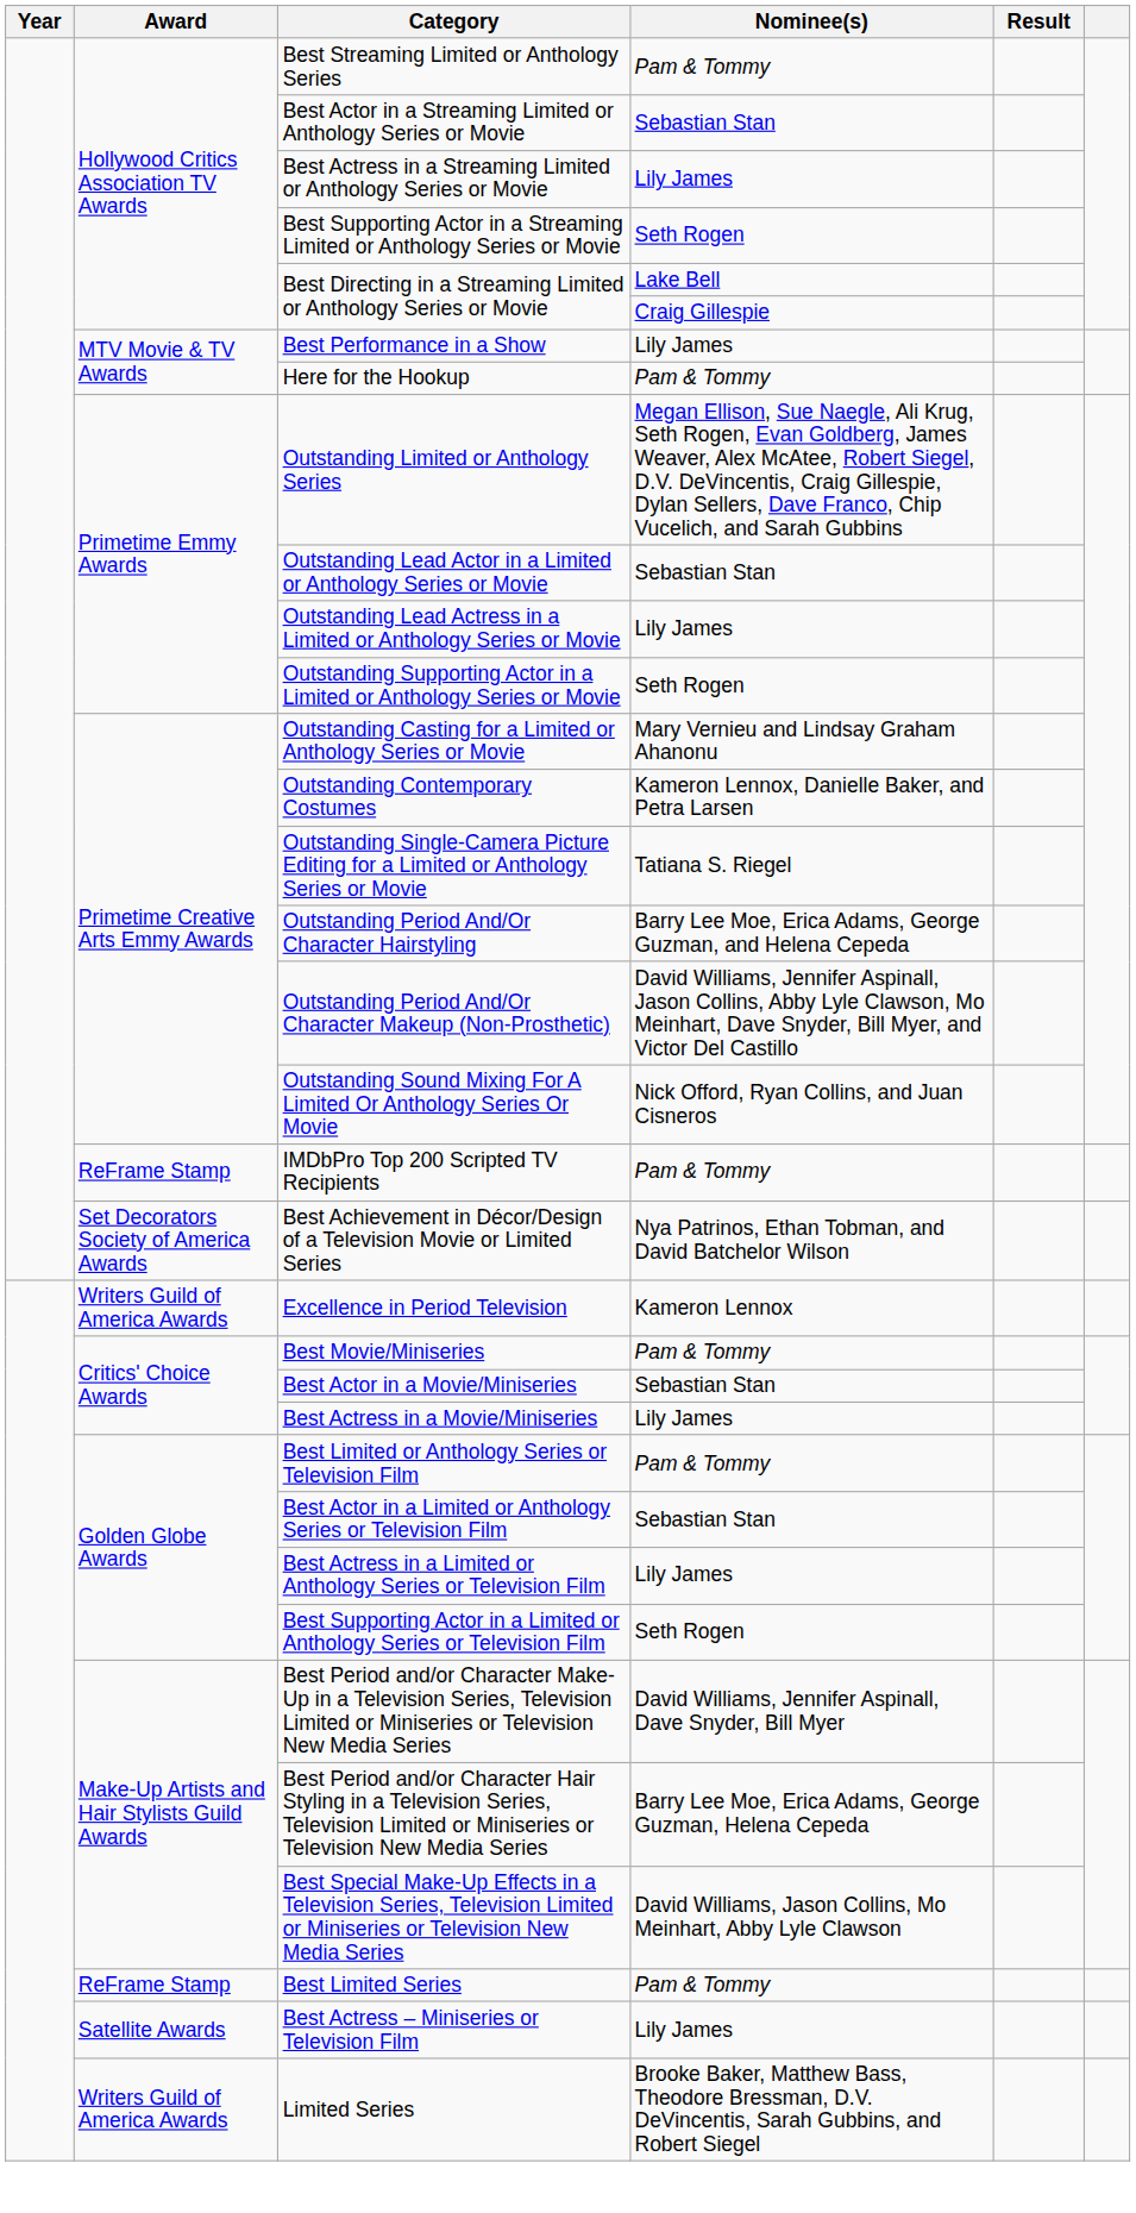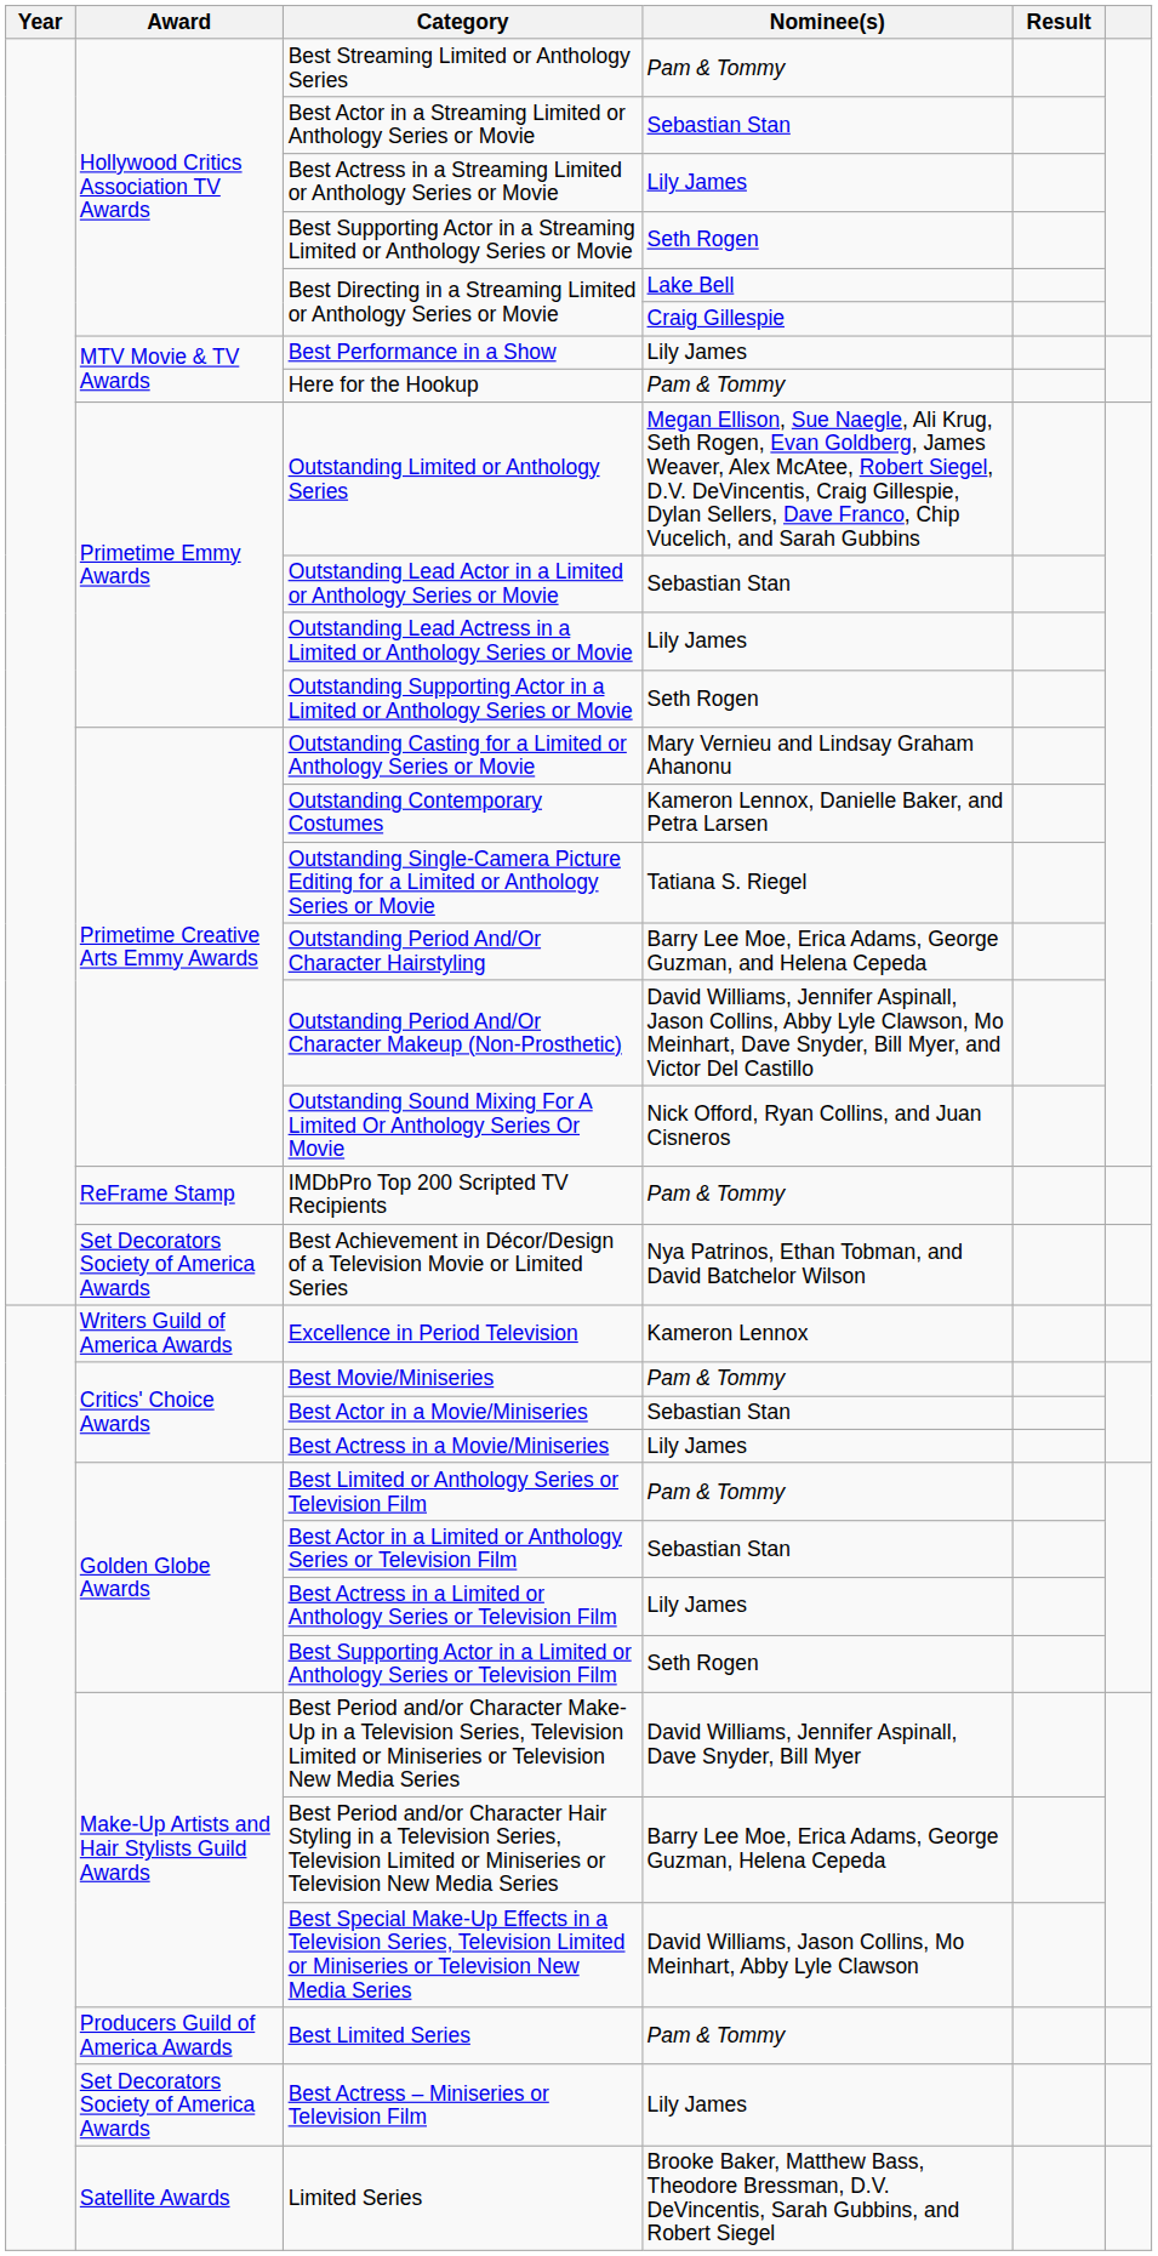 <table class="wikitable">
 <tr>
 <th scope="col" style="width:6%;">Year</th>
 <th scope="col" style="width:18%;">Award</th>
 <th scope="col" style="width:31%;">Category</th>
 <th scope="col" style="width:32%;">Nominee(s)</th>
 <th scope="col" style="width:8%;">Result</th>
 <th scope="col" style="width:4%;" class="unsortable"></th>
 </tr>
 <tr>
 <td rowspan="20"></td>
 <td rowspan="6"><a href='#'>Hollywood Critics Association TV Awards</a></td>
 <td>Best Streaming Limited or Anthology Series</td>
 <td><em>Pam & Tommy</em></td>
 <td></td>
 <td rowspan="6" align="center"></td>
 </tr>
 <tr>
 <td>Best Actor in a Streaming Limited or Anthology Series or Movie</td>
 <td><a href='#'>Sebastian Stan</a></td>
 <td></td>
 </tr>
 <tr>
 <td>Best Actress in a Streaming Limited or Anthology Series or Movie</td>
 <td><a href='#'>Lily James</a></td>
 <td></td>
 </tr>
 <tr>
 <td>Best Supporting Actor in a Streaming Limited or Anthology Series or Movie</td>
 <td><a href='#'>Seth Rogen</a></td>
 <td></td>
 </tr>
 <tr>
 <td rowspan="2">Best Directing in a Streaming Limited or Anthology Series or Movie</td>
 <td><a href='#'>Lake Bell</a> </td>
 <td></td>
 </tr>
 <tr>
 <td><a href='#'>Craig Gillespie</a> </td>
 <td></td>
 </tr>
 <tr>
 <td rowspan="2"><a href='#'>MTV Movie & TV Awards</a></td>
 <td><a href='#'>Best Performance in a Show</a></td>
 <td>Lily James</td>
 <td></td>
 <td rowspan="2" align="center"></td>
 </tr>
 <tr>
 <td>Here for the Hookup</td>
 <td><em>Pam & Tommy</em></td>
 <td></td>
 </tr>
 <tr>
 <td rowspan="4"><a href='#'>Primetime Emmy Awards</a></td>
 <td><a href='#'>Outstanding Limited or Anthology Series</a></td>
 <td><a href='#'>Megan Ellison</a>, <a href='#'>Sue Naegle</a>, Ali Krug, Seth Rogen, <a href='#'>Evan Goldberg</a>, James Weaver, Alex McAtee, <a href='#'>Robert Siegel</a>, D.V. DeVincentis, Craig Gillespie, Dylan Sellers, <a href='#'>Dave Franco</a>, Chip Vucelich, and Sarah Gubbins</td>
 <td></td>
 <td rowspan="10" align="center"></td>
 </tr>
 <tr>
 <td><a href='#'>Outstanding Lead Actor in a Limited or Anthology Series or Movie</a></td>
 <td>Sebastian Stan</td>
 <td></td>
 </tr>
 <tr>
 <td><a href='#'>Outstanding Lead Actress in a Limited or Anthology Series or Movie</a></td>
 <td>Lily James</td>
 <td></td>
 </tr>
 <tr>
 <td><a href='#'>Outstanding Supporting Actor in a Limited or Anthology Series or Movie</a></td>
 <td>Seth Rogen</td>
 <td></td>
 </tr>
 <tr>
 <td rowspan="6"><a href='#'>Primetime Creative Arts Emmy Awards</a></td>
 <td><a href='#'>Outstanding Casting for a Limited or Anthology Series or Movie</a></td>
 <td>Mary Vernieu and Lindsay Graham Ahanonu</td>
 <td></td>
 </tr>
 <tr>
 <td><a href='#'>Outstanding Contemporary Costumes</a></td>
 <td>Kameron Lennox, Danielle Baker, and Petra Larsen </td>
 <td></td>
 </tr>
 <tr>
 <td><a href='#'>Outstanding Single-Camera Picture Editing for a Limited or Anthology Series or Movie</a></td>
 <td>Tatiana S. Riegel </td>
 <td></td>
 </tr>
 <tr>
 <td><a href='#'>Outstanding Period And/Or Character Hairstyling</a></td>
 <td>Barry Lee Moe, Erica Adams, George Guzman, and Helena Cepeda </td>
 <td></td>
 </tr>
 <tr>
 <td><a href='#'>Outstanding Period And/Or Character Makeup (Non-Prosthetic)</a></td>
 <td>David Williams, Jennifer Aspinall, Jason Collins, Abby Lyle Clawson, Mo Meinhart, Dave Snyder, Bill Myer, and Victor Del Castillo </td>
 <td></td>
 </tr>
 <tr>
 <td><a href='#'>Outstanding Sound Mixing For A Limited Or Anthology Series Or Movie</a></td>
 <td>Nick Offord, Ryan Collins, and Juan Cisneros </td>
 <td></td>
 </tr>
 <tr>
 <td><a href='#'>ReFrame Stamp</a></td>
 <td>IMDbPro Top 200 Scripted TV Recipients</td>
 <td><em>Pam & Tommy</em></td>
 <td></td>
 <td style="text-align:center;"></td>
 </tr>
 <tr>
 <td><a href='#'>Set Decorators Society of America Awards</a></td>
 <td>Best Achievement in Décor/Design of a Television Movie or Limited Series</td>
 <td>Nya Patrinos, Ethan Tobman, and David Batchelor Wilson</td>
 <td></td>
 <td align="center"></td>
 </tr>
 <tr>
 <td rowspan="14"></td>
 <td><a href='#'>Writers Guild of America Awards</a></td>
 <td><a href='#'>Excellence in Period Television</a></td>
 <td>Kameron Lennox </td>
 <td></td>
 <td align="center"></td>
 </tr>
 <tr>
 <td rowspan="3"><a href='#'>Critics' Choice Awards</a></td>
 <td><a href='#'>Best Movie/Miniseries</a></td>
 <td><em>Pam & Tommy</em></td>
 <td></td>
 <td rowspan="3" align="center"></td>
 </tr>
 <tr>
 <td><a href='#'>Best Actor in a Movie/Miniseries</a></td>
 <td>Sebastian Stan</td>
 <td></td>
 </tr>
 <tr>
 <td><a href='#'>Best Actress in a Movie/Miniseries</a></td>
 <td>Lily James</td>
 <td></td>
 </tr>
 <tr>
 <td rowspan="4"><a href='#'>Golden Globe Awards</a></td>
 <td><a href='#'>Best Limited or Anthology Series or Television Film</a></td>
 <td><em>Pam & Tommy</em></td>
 <td></td>
 <td align="center" rowspan="4"></td>
 </tr>
 <tr>
 <td><a href='#'>Best Actor in a Limited or Anthology Series or Television Film</a></td>
 <td>Sebastian Stan</td>
 <td></td>
 </tr>
 <tr>
 <td><a href='#'>Best Actress in a Limited or Anthology Series or Television Film</a></td>
 <td>Lily James</td>
 <td></td>
 </tr>
 <tr>
 <td><a href='#'>Best Supporting Actor in a Limited or Anthology Series or Television Film</a></td>
 <td>Seth Rogen</td>
 <td></td>
 </tr>
 <tr>
 <td rowspan="3"><a href='#'>Make-Up Artists and Hair Stylists Guild Awards</a></td>
 <td>Best Period and/or Character Make-Up in a Television Series, Television Limited or Miniseries or Television New Media Series</td>
 <td>David Williams, Jennifer Aspinall, Dave Snyder, Bill Myer</td>
 <td></td>
 <td align="center" rowspan="3"></td>
 </tr>
 <tr>
 <td>Best Period and/or Character Hair Styling in a Television Series, Television Limited or Miniseries or Television New Media Series</td>
 <td>Barry Lee Moe, Erica Adams, George Guzman, Helena Cepeda</td>
 <td></td>
 </tr>
 <tr>
 <td><a href='#'>Best Special Make-Up Effects in a Television Series, Television Limited or Miniseries or Television New Media Series</a></td>
 <td>David Williams, Jason Collins, Mo Meinhart, Abby Lyle Clawson</td>
 <td></td>
 </tr>
 <tr>
-<td><a href='#'>ReFrame Stamp</a></td>
+<td><a href='#'>Producers Guild of America Awards</a></td>
 <td><a href='#'>Best Limited Series</a></td>
 <td><em>Pam & Tommy</em></td>
 <td></td>
 <td align="center"></td>
 </tr>
 <tr>
-<td><a href='#'>Satellite Awards</a></td>
+<td><a href='#'>Set Decorators Society of America Awards</a></td>
 <td><a href='#'>Best Actress – Miniseries or Television Film</a></td>
 <td>Lily James</td>
 <td></td>
 <td align="center"></td>
 </tr>
 <tr>
-<td><a href='#'>Writers Guild of America Awards</a></td>
+<td><a href='#'>Satellite Awards</a></td>
 <td>Limited Series</td>
 <td>Brooke Baker, Matthew Bass, Theodore Bressman, D.V. DeVincentis, Sarah Gubbins, and Robert Siegel</td>
 <td></td>
 <td align="center"></td>
 </tr>
 </table>
